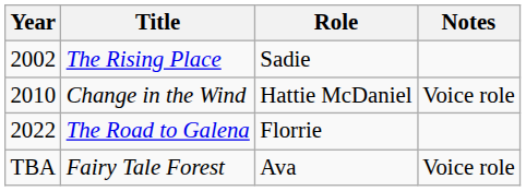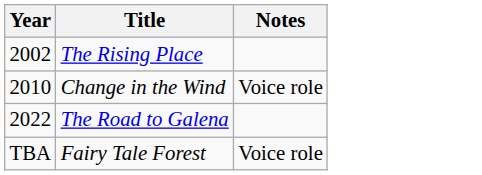 <table class="wikitable sortable">
 <tr>
 <th>Year</th>
 <th>Title</th>
-<th>Role</th>
 <th class="unsortable">Notes</th>
 </tr>
 <tr>
 <td>2002</td>
 <td><em><a href='#'>The Rising Place</a></em></td>
-<td>Sadie</td>
 <td></td>
 </tr>
 <tr>
 <td>2010</td>
 <td><em>Change in the Wind</em></td>
-<td>Hattie McDaniel</td>
 <td>Voice role</td>
 </tr>
 <tr>
 <td>2022</td>
 <td><em><a href='#'>The Road to Galena</a></em></td>
-<td>Florrie</td>
 <td></td>
 </tr>
 <tr>
 <td>TBA</td>
 <td><em>Fairy Tale Forest</em></td>
-<td>Ava</td>
 <td>Voice role</td>
 </tr>
 </table>
